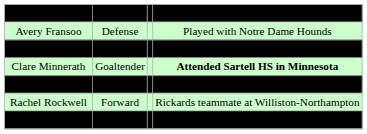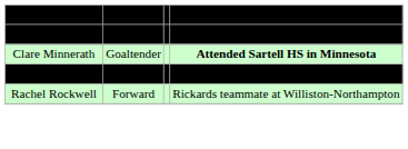 <table class="wikitable">
 <tr align="center" bgcolor=" ">
 <td>Whitney Dove</td>
 <td>Defender</td>
 <td></td>
 <td>Played for the Pacific Steelers</td>
 </tr>
-<tr align="center" bgcolor="#ccffcc">
-<td>Avery Fransoo</td>
-<td>Defense</td>
-<td></td>
-<td>Played with Notre Dame Hounds</td>
-</tr>
 <tr align="center" bgcolor=" ">
 <td>Kathleen McHugh</td>
 <td>Defender</td>
 <td></td>
-<td>Attended Williston-Northampton</td>
+<td>Member of the Boston Shamrocks</td>
 </tr>
 <tr align="center" bgcolor="#ccffcc">
 <td>Clare Minnerath</td>
 <td>Goaltender</td>
 <td></td>
 <td><strong>Attended Sartell HS in Minnesota</strong></td>
 </tr>
 <tr align="center" bgcolor=" ">
 <td>Meaghan Rickard</td>
-<td>Forward</td>
+<td>Goaltender</td>
 <td></td>
-<td>Member of the Boston Shamrocks</td>
+<td>Attended Williston-Northampton</td>
 </tr>
 <tr align="center" bgcolor="#ccffcc">
 <td>Rachel Rockwell</td>
 <td>Forward</td>
 <td></td>
 <td>Rickards teammate at Williston-Northampton</td>
 </tr>
 <tr align="center" bgcolor=" ">
-<td>Neve Van Pelt</td>
-<td>Forward</td>
-<td></td>
-<td>Played with Toronto Jr. Aeros</td>
-</tr>
-<tr align="center" bgcolor=" ">
 </tr>
 </table>
